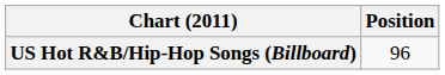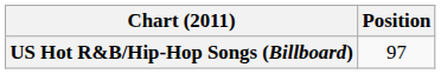 <table class="wikitable plainrowheaders" style="text-align:center">
 <tr>
 <th scope="col">Chart (2011)</th>
 <th scope="col">Position</th>
 </tr>
 <tr>
 <th scope="row">US Hot R&B/Hip-Hop Songs (<em>Billboard</em>)</th>
-<td>96</td>
+<td>97</td>
 </tr>
 </table>
